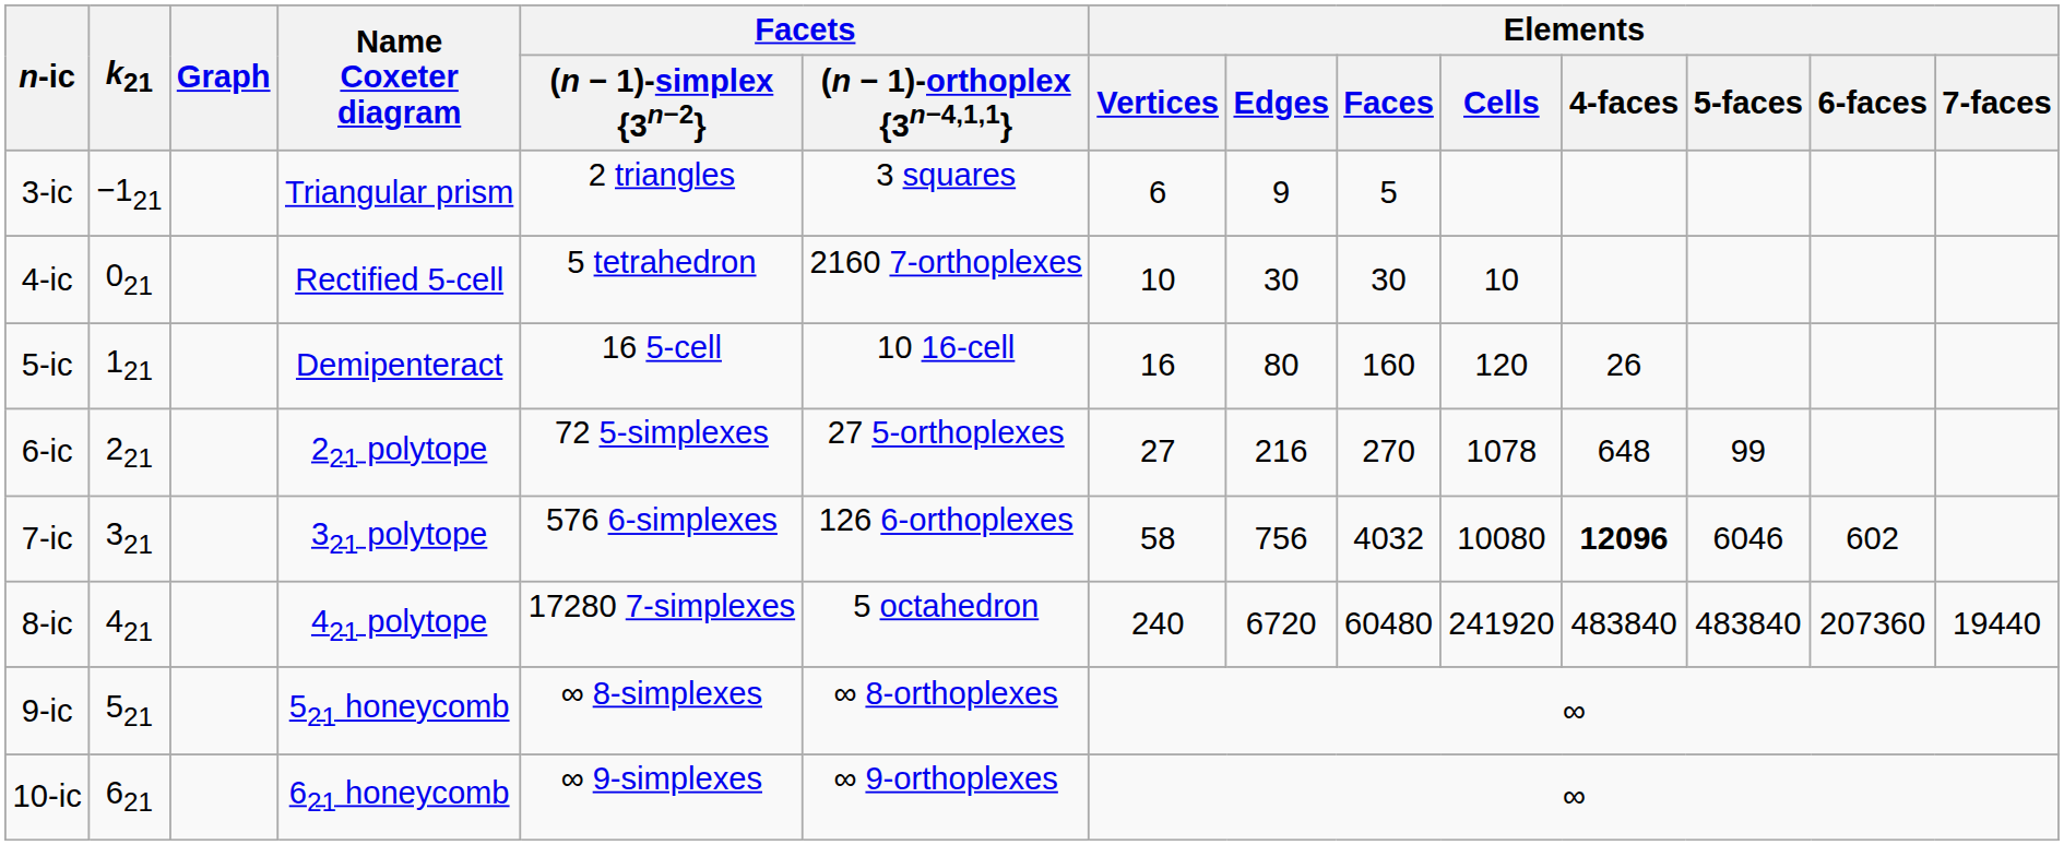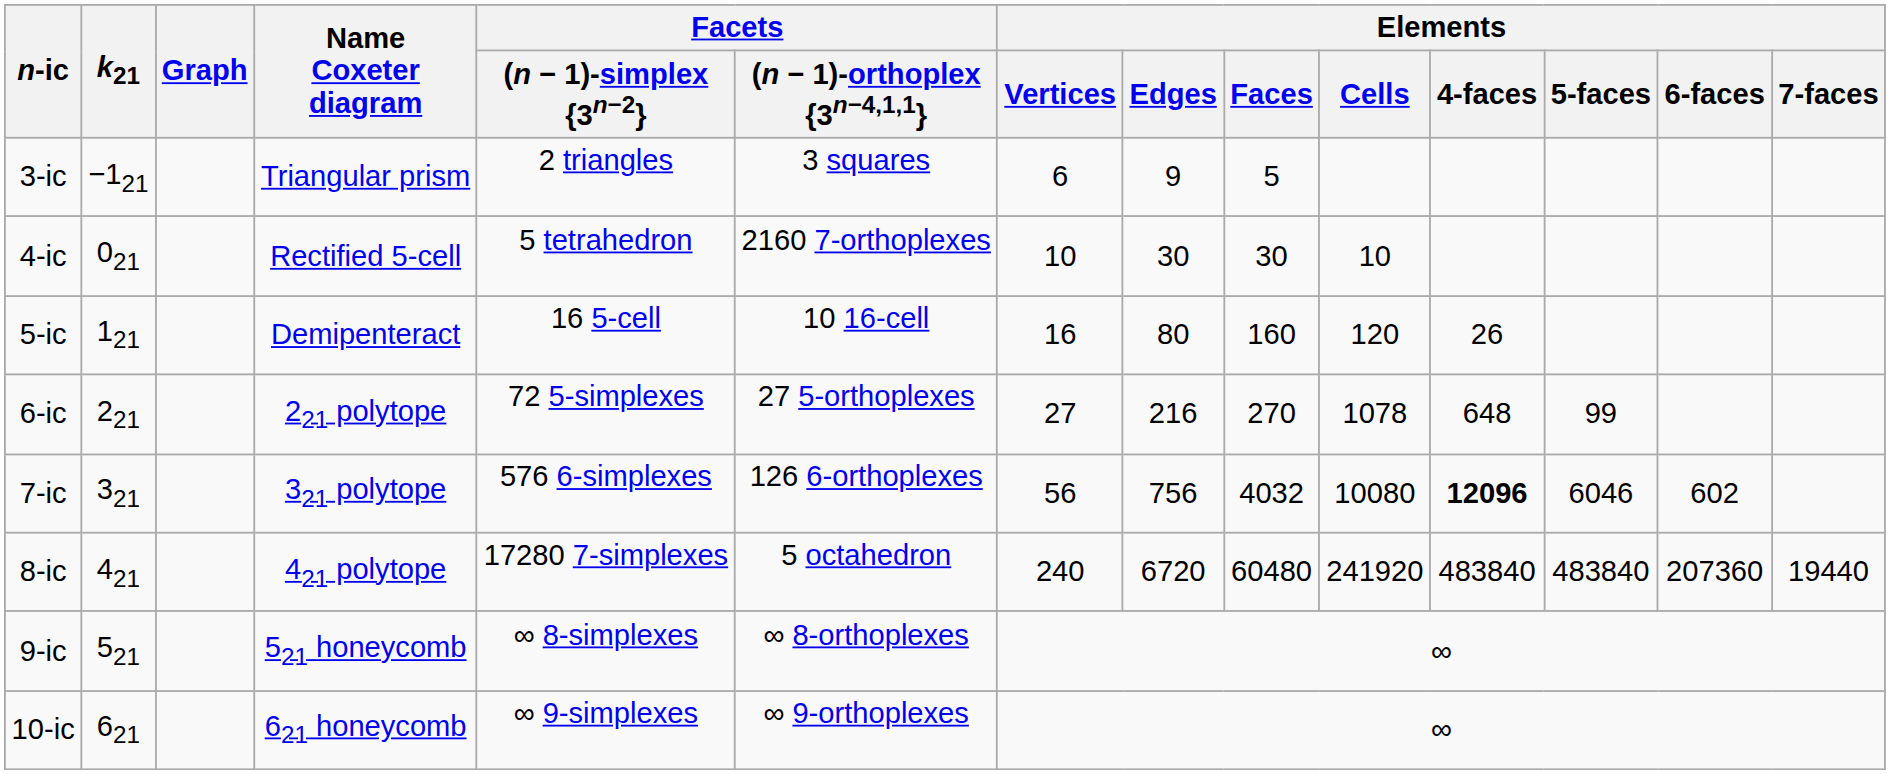 <table class="wikitable">
 <tr>
 <th rowspan=2><em>n</em>-ic</th>
 <th rowspan=2><em>k</em><sub>21</sub></th>
 <th rowspan=2><a href='#'>Graph</a></th>
 <th rowspan=2>Name<br><a href='#'>Coxeter<br>diagram</a></th>
 <th colspan=2><a href='#'>Facets</a></th>
 <th colspan=8>Elements</th>
 </tr>
 <tr>
 <th>(<em>n</em> − 1)-<a href='#'>simplex</a><br>{3<sup><em>n</em>−2</sup>}</th>
 <th>(<em>n</em> − 1)-<a href='#'>orthoplex</a><br>{3<sup><em>n</em>−4,1,1</sup>}</th>
 <th><a href='#'>Vertices</a></th>
 <th><a href='#'>Edges</a></th>
 <th><a href='#'>Faces</a></th>
 <th><a href='#'>Cells</a></th>
 <th>4-faces</th>
 <th>5-faces</th>
 <th>6-faces</th>
 <th>7-faces</th>
 </tr>
 <tr align=center>
 <td>3-ic</td>
 <td>−1<sub>21</sub></td>
 <td></td>
 <td><a href='#'>Triangular prism</a><br></td>
 <td>2 <a href='#'>triangles</a><br><br></td>
 <td>3 <a href='#'>squares</a><br><br></td>
 <td>6</td>
 <td>9</td>
 <td>5</td>
 <td> </td>
 <td> </td>
 <td> </td>
 <td> </td>
 <td> </td>
 </tr>
 <tr align=center>
 <td>4-ic</td>
 <td>0<sub>21</sub></td>
 <td></td>
 <td><a href='#'>Rectified 5-cell</a><br></td>
 <td>5 <a href='#'>tetrahedron</a><br><br></td>
 <td>2160 <a href='#'>7-orthoplexes</a><br><br></td>
 <td>10</td>
 <td>30</td>
 <td>30</td>
 <td>10</td>
 <td> </td>
 <td> </td>
 <td> </td>
 <td> </td>
 </tr>
 <tr align=center>
 <td>5-ic</td>
 <td>1<sub>21</sub></td>
 <td></td>
 <td><a href='#'>Demipenteract</a><br></td>
 <td>16 <a href='#'>5-cell</a><br><br></td>
 <td>10 <a href='#'>16-cell</a><br> <br></td>
 <td>16</td>
 <td>80</td>
 <td>160</td>
 <td>120</td>
 <td>26</td>
 <td> </td>
 <td> </td>
 <td> </td>
 </tr>
 <tr align=center>
 <td>6-ic</td>
 <td>2<sub>21</sub></td>
 <td></td>
 <td><a href='#'>2<sub>21</sub> polytope</a><br></td>
 <td>72 <a href='#'>5-simplexes</a><br><br></td>
 <td>27 <a href='#'>5-orthoplexes</a><br><br></td>
 <td>27</td>
 <td>216</td>
 <td>270</td>
 <td>1078</td>
 <td>648</td>
 <td>99</td>
 <td> </td>
 <td> </td>
 </tr>
 <tr align=center>
 <td>7-ic</td>
 <td>3<sub>21</sub></td>
 <td></td>
 <td><a href='#'>3<sub>21</sub> polytope</a><br></td>
 <td>576 <a href='#'>6-simplexes</a><br><br></td>
 <td>126 <a href='#'>6-orthoplexes</a><br><br></td>
-<td>58</td>
+<td>56</td>
 <td>756</td>
 <td>4032</td>
 <td>10080</td>
 <td><strong>12096</strong></td>
 <td>6046</td>
 <td>602</td>
 <td> </td>
 </tr>
 <tr align=center>
 <td>8-ic</td>
 <td>4<sub>21</sub></td>
 <td></td>
 <td><a href='#'>4<sub>21</sub> polytope</a><br></td>
 <td>17280 <a href='#'>7-simplexes</a><br><br></td>
 <td>5 <a href='#'>octahedron</a><br><br></td>
 <td>240</td>
 <td>6720</td>
 <td>60480</td>
 <td>241920</td>
 <td>483840</td>
 <td>483840</td>
 <td>207360</td>
 <td>19440</td>
 </tr>
 <tr align=center>
 <td>9-ic</td>
 <td>5<sub>21</sub></td>
 <td></td>
 <td><a href='#'>5<sub>21</sub> honeycomb</a><br></td>
 <td>∞ <a href='#'>8-simplexes</a><br><br></td>
 <td>∞ <a href='#'>8-orthoplexes</a><br><br></td>
 <td colspan=8>∞</td>
 </tr>
 <tr align=center>
 <td>10-ic</td>
 <td>6<sub>21</sub></td>
 <td></td>
 <td><a href='#'>6<sub>21</sub> honeycomb</a><br></td>
 <td>∞ <a href='#'>9-simplexes</a><br><br></td>
 <td>∞ <a href='#'>9-orthoplexes</a><br><br></td>
 <td colspan=8>∞</td>
 </tr>
 </table>
